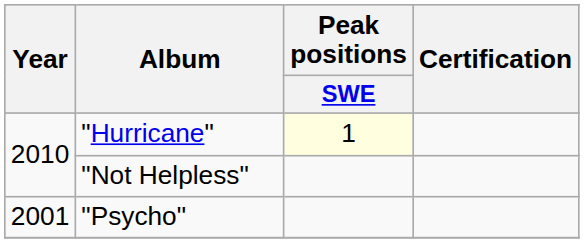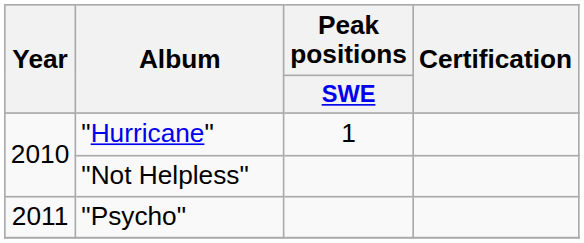 <table class="wikitable">
 <tr>
 <th align="center" rowspan="2" width="10">Year</th>
 <th align="center" rowspan="2" width="120">Album</th>
 <th align="center" colspan="1" width="20">Peak positions</th>
 <th align="center" rowspan="2" width="70">Certification</th>
 </tr>
 <tr>
 <th scope="col" style="width:3em;font-size:90%;"><a href='#'>SWE</a><br></th>
 </tr>
 <tr>
 <td style="text-align:center;" rowspan=2>2010</td>
 <td>"<a href='#'>Hurricane</a>"</td>
-<td style="background: lightyellow; text-align:center;">1</td>
+<td style="text-align:center;">1</td>
 <td style="text-align:center;"></td>
 </tr>
 <tr>
 <td>"Not Helpless"</td>
 <td style="text-align:center;"></td>
 <td style="text-align:center;"></td>
 </tr>
 <tr>
-<td style="text-align:center;" rowspan=1>2001</td>
+<td style="text-align:center;" rowspan=1>2011</td>
 <td>"Psycho"</td>
 <td style="text-align:center;"></td>
 <td style="text-align:center;"></td>
 </tr>
 <tr>
 </tr>
 </table>
